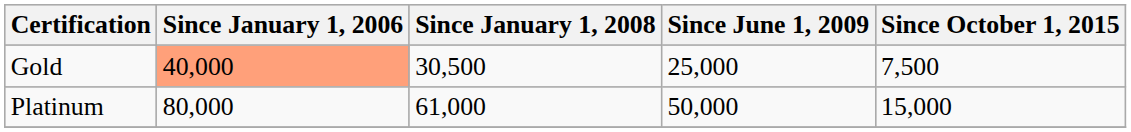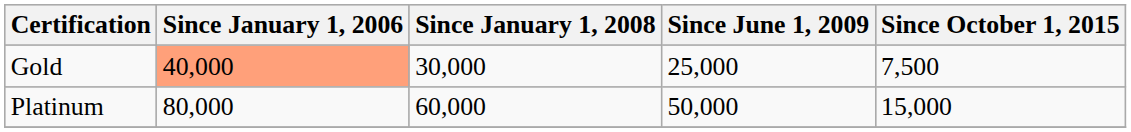 <table class=wikitable>
 <tr>
 <th>Certification</th>
 <th>Since January 1, 2006</th>
 <th>Since January 1, 2008</th>
 <th>Since June 1, 2009</th>
 <th>Since October 1, 2015</th>
 </tr>
 <tr>
 <td>Gold</td>
 <td style="background: lightsalmon;">40,000</td>
-<td>30,500</td>
+<td>30,000</td>
 <td>25,000</td>
 <td>7,500</td>
 </tr>
 <tr>
 <td>Platinum</td>
 <td>80,000</td>
-<td>61,000</td>
+<td>60,000</td>
 <td>50,000</td>
 <td>15,000</td>
 </tr>
 <tr>
 </tr>
 </table>
